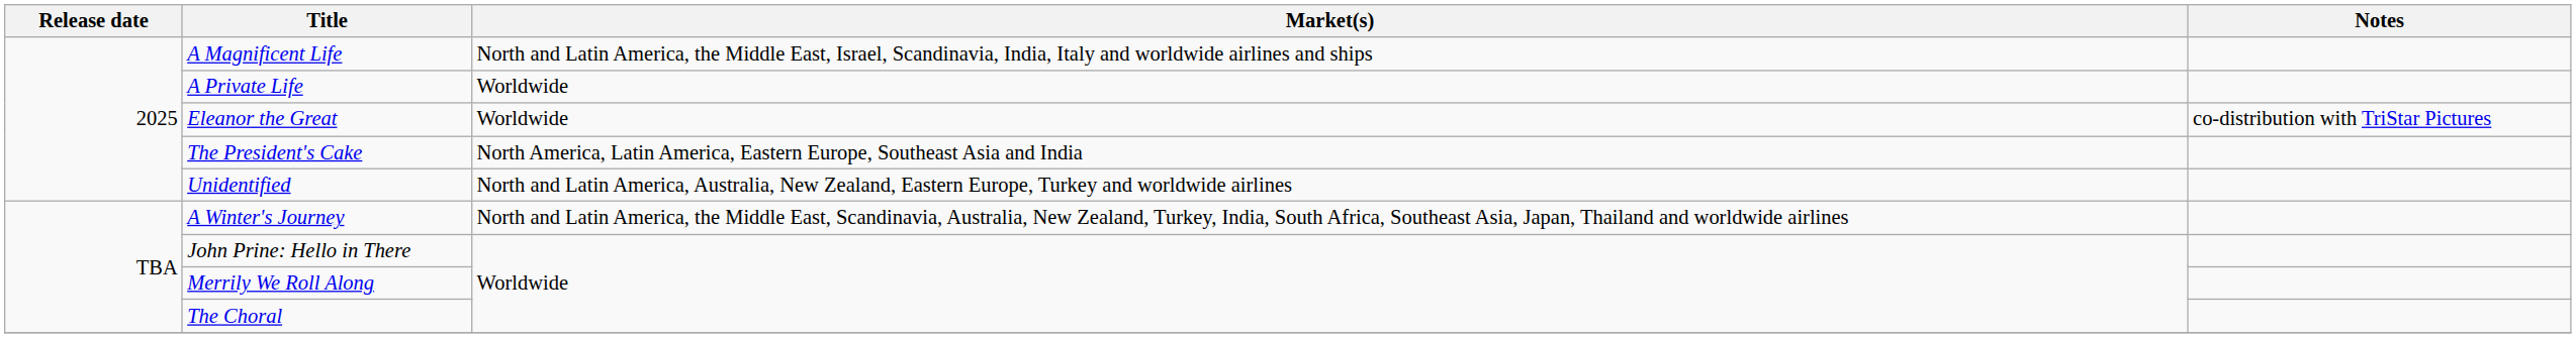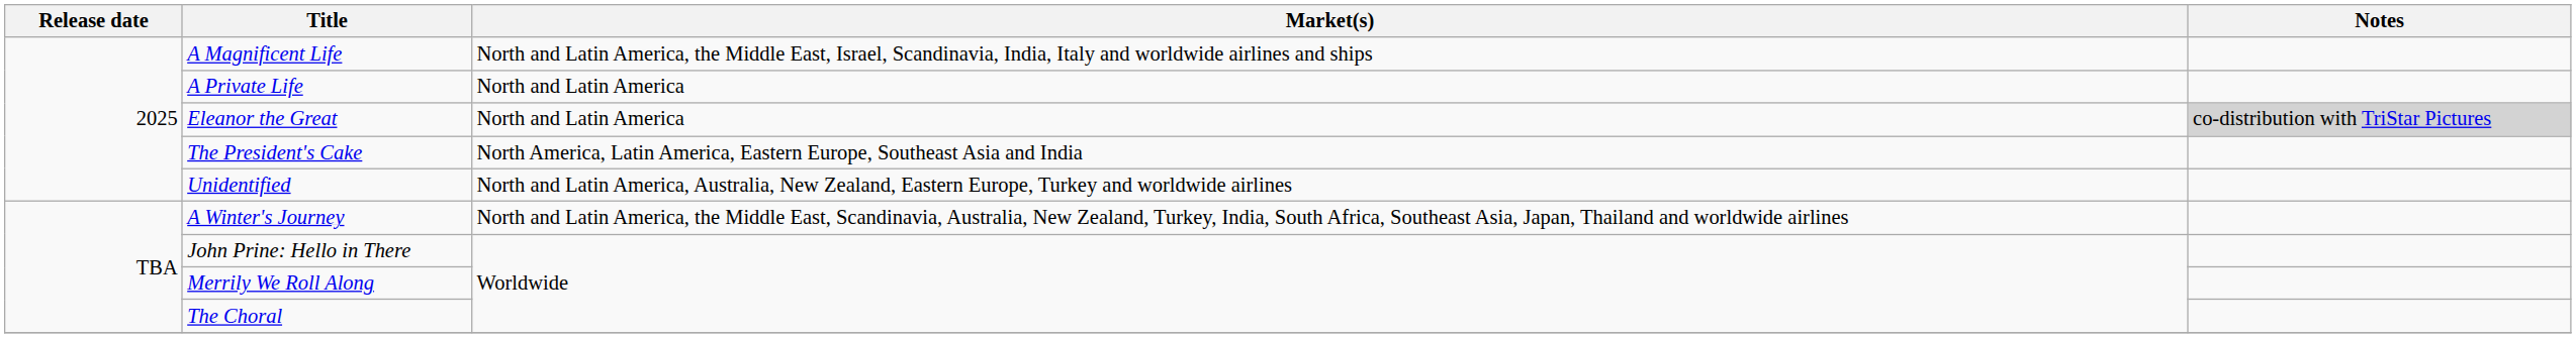 <table class="wikitable sortable" width=100%>
 <tr>
 <th scope="col" style="width:130px;">Release date</th>
 <th>Title</th>
 <th>Market(s)</th>
 <th>Notes</th>
 </tr>
 <tr>
 <td align="right" rowspan="5">2025</td>
 <td><em><a href='#'>A Magnificent Life</a></em></td>
 <td>North and Latin America, the Middle East, Israel, Scandinavia, India, Italy and worldwide airlines and ships</td>
 <td></td>
 </tr>
 <tr>
 <td><em><a href='#'>A Private Life</a></em></td>
-<td>Worldwide</td>
+<td>North and Latin America</td>
 <td></td>
 </tr>
 <tr>
 <td><em><a href='#'>Eleanor the Great</a></em></td>
-<td>Worldwide</td>
-<td>co-distribution with <a href='#'>TriStar Pictures</a></td>
+<td>North and Latin America</td>
+<td style="background: lightgrey;">co-distribution with <a href='#'>TriStar Pictures</a></td>
 </tr>
 <tr>
 <td><em><a href='#'>The President's Cake</a></em></td>
 <td>North America, Latin America, Eastern Europe, Southeast Asia and India</td>
 <td></td>
 </tr>
 <tr>
 <td><em><a href='#'>Unidentified</a></em></td>
 <td>North and Latin America, Australia, New Zealand, Eastern Europe, Turkey and worldwide airlines</td>
 <td></td>
 </tr>
 <tr>
 <td align="right" rowspan="4">TBA</td>
 <td><em><a href='#'>A Winter's Journey</a></em></td>
 <td>North and Latin America, the Middle East, Scandinavia, Australia, New Zealand, Turkey, India, South Africa, Southeast Asia, Japan, Thailand and worldwide airlines</td>
 <td></td>
 </tr>
 <tr>
 <td><em>John Prine: Hello in There</em></td>
 <td rowspan="3">Worldwide</td>
 <td></td>
 </tr>
 <tr>
 <td><em><a href='#'>Merrily We Roll Along</a></em></td>
 <td></td>
 </tr>
 <tr>
 <td><em><a href='#'>The Choral</a></em></td>
 <td></td>
 </tr>
 <tr>
 </tr>
 </table>
